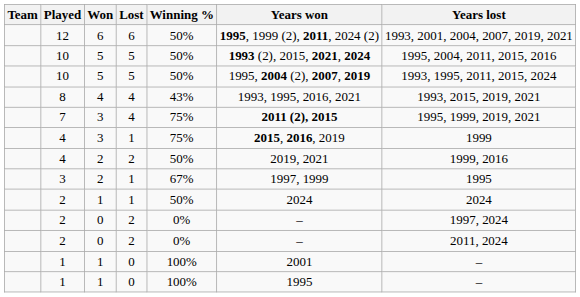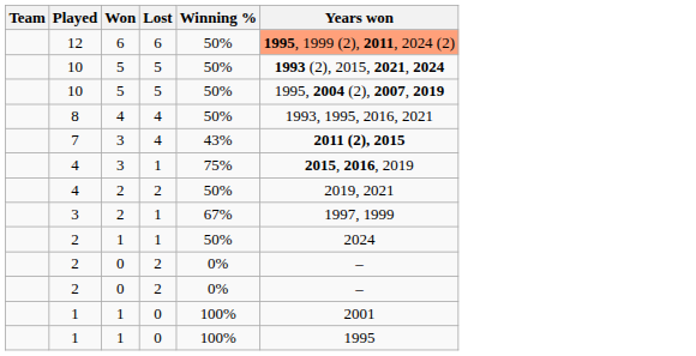 <table class="wikitable sortable" style="text-align: center;">
 <tr>
 <th>Team</th>
 <th>Played</th>
 <th>Won</th>
 <th>Lost</th>
 <th>Winning %</th>
 <th>Years won</th>
-<th>Years lost</th>
 </tr>
 <tr>
 <td align=left></td>
 <td>12</td>
 <td>6</td>
 <td>6</td>
 <td>50%</td>
-<td><strong>1995</strong>, 1999 (2), <strong>2011</strong>, 2024 (2)</td>
-<td>1993, 2001, 2004, 2007, 2019, 2021</td>
+<td style="background: lightsalmon;"><strong>1995</strong>, 1999 (2), <strong>2011</strong>, 2024 (2)</td>
 </tr>
 <tr>
 <td align=left></td>
 <td>10</td>
 <td>5</td>
 <td>5</td>
 <td>50%</td>
 <td><strong>1993</strong> (2), 2015, <strong>2021</strong>, <strong>2024</strong></td>
-<td>1995, 2004, 2011, 2015, 2016</td>
 </tr>
 <tr>
 <td align=left></td>
 <td>10</td>
 <td>5</td>
 <td>5</td>
 <td>50%</td>
 <td>1995, <strong>2004</strong> (2), <strong>2007</strong>, <strong>2019</strong></td>
-<td>1993, 1995, 2011, 2015, 2024</td>
 </tr>
 <tr>
 <td align=left></td>
 <td>8</td>
 <td>4</td>
 <td>4</td>
-<td>43%</td>
+<td>50%</td>
 <td>1993, 1995, 2016, 2021</td>
-<td>1993, 2015, 2019, 2021</td>
 </tr>
 <tr>
 <td align=left></td>
 <td>7</td>
 <td>3</td>
 <td>4</td>
-<td>75%</td>
+<td>43%</td>
 <td><strong>2011 (2), 2015</strong></td>
-<td>1995, 1999, 2019, 2021</td>
 </tr>
 <tr>
 <td align=left></td>
 <td>4</td>
 <td>3</td>
 <td>1</td>
 <td>75%</td>
 <td><strong>2015</strong>, <strong>2016</strong>, 2019</td>
-<td>1999</td>
 </tr>
 <tr>
 <td align=left></td>
 <td>4</td>
 <td>2</td>
 <td>2</td>
 <td>50%</td>
 <td>2019, 2021</td>
-<td>1999, 2016</td>
 </tr>
 <tr>
 <td align=left></td>
 <td>3</td>
 <td>2</td>
 <td>1</td>
 <td>67%</td>
 <td>1997, 1999</td>
-<td>1995</td>
 </tr>
 <tr>
 <td align=left></td>
 <td>2</td>
 <td>1</td>
 <td>1</td>
 <td>50%</td>
-<td>2024</td>
 <td>2024</td>
 </tr>
 <tr>
 <td align=left></td>
 <td>2</td>
 <td>0</td>
 <td>2</td>
 <td>0%</td>
 <td>–</td>
-<td>1997, 2024</td>
 </tr>
 <tr>
 <td align=left></td>
 <td>2</td>
 <td>0</td>
 <td>2</td>
 <td>0%</td>
 <td>–</td>
-<td>2011, 2024</td>
 </tr>
 <tr>
 <td align=left></td>
 <td>1</td>
 <td>1</td>
 <td>0</td>
 <td>100%</td>
 <td>2001</td>
-<td>–</td>
 </tr>
 <tr>
 <td align=left></td>
 <td>1</td>
 <td>1</td>
 <td>0</td>
 <td>100%</td>
 <td>1995</td>
-<td>–</td>
 </tr>
 </table>
